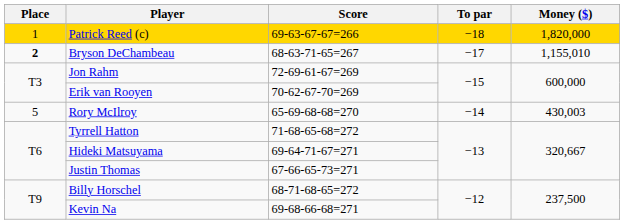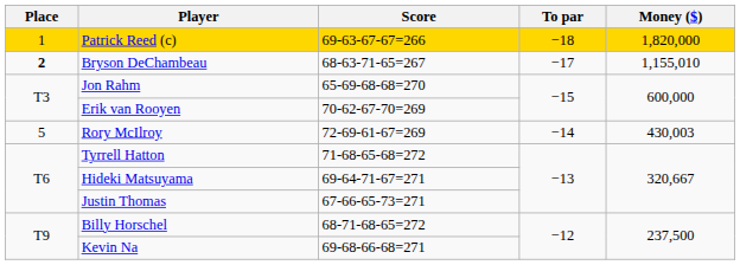 <table class="wikitable" style="width:50em; margin-bottom:0">
 <tr>
 <th>Place</th>
 <th>Player</th>
 <th>Score</th>
 <th>To par</th>
 <th>Money (<a href='#'>$</a>)</th>
 </tr>
 <tr style="background:gold">
 <td align=center>1</td>
 <td> <a href='#'>Patrick Reed</a> (c)</td>
 <td>69-63-67-67=266</td>
 <td align=center>−18</td>
 <td align=center>1,820,000</td>
 </tr>
 <tr>
 <td align=center><strong>2</strong></td>
 <td> <a href='#'>Bryson DeChambeau</a></td>
 <td>68-63-71-65=267</td>
 <td align=center>−17</td>
 <td align=center>1,155,010</td>
 </tr>
 <tr>
 <td rowspan=2 align=center>T3</td>
 <td> <a href='#'>Jon Rahm</a></td>
-<td>72-69-61-67=269</td>
+<td>65-69-68-68=270</td>
 <td rowspan=2 align=center>−15</td>
 <td rowspan=2 align=center>600,000</td>
 </tr>
 <tr>
 <td> <a href='#'>Erik van Rooyen</a></td>
 <td>70-62-67-70=269</td>
 </tr>
 <tr>
 <td align=center>5</td>
 <td> <a href='#'>Rory McIlroy</a></td>
-<td>65-69-68-68=270</td>
+<td>72-69-61-67=269</td>
 <td align=center>−14</td>
 <td align=center>430,003</td>
 </tr>
 <tr>
 <td rowspan=3 align=center>T6</td>
 <td> <a href='#'>Tyrrell Hatton</a></td>
 <td>71-68-65-68=272</td>
 <td rowspan=3 align=center>−13</td>
 <td rowspan=3 align=center>320,667</td>
 </tr>
 <tr>
 <td> <a href='#'>Hideki Matsuyama</a></td>
 <td>69-64-71-67=271</td>
 </tr>
 <tr>
 <td> <a href='#'>Justin Thomas</a></td>
 <td>67-66-65-73=271</td>
 </tr>
 <tr>
 <td rowspan=2 align=center>T9</td>
 <td> <a href='#'>Billy Horschel</a></td>
 <td>68-71-68-65=272</td>
 <td rowspan=2 align=center>−12</td>
 <td rowspan=2 align=center>237,500</td>
 </tr>
 <tr>
 <td> <a href='#'>Kevin Na</a></td>
 <td>69-68-66-68=271</td>
 </tr>
 </table>
